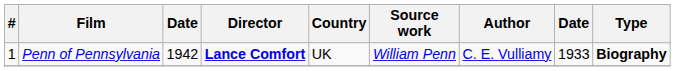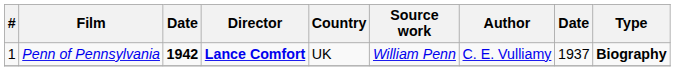 <table class="wikitable">
 <tr>
 <th>#</th>
 <th>Film</th>
 <th>Date</th>
 <th>Director</th>
 <th>Country</th>
 <th>Source<br>work</th>
 <th>Author</th>
 <th>Date</th>
 <th>Type</th>
 </tr>
 <tr>
 <td>1</td>
 <td><em><a href='#'>Penn of Pennsylvania</a></em></td>
-<td>1942</td>
+<td><strong>1942</strong></td>
 <td><strong><a href='#'>Lance Comfort</a></strong></td>
 <td>UK</td>
 <td><em><a href='#'>William Penn</a></em></td>
 <td><a href='#'>C. E. Vulliamy</a></td>
-<td>1933</td>
+<td>1937</td>
 <td><strong>Biography</strong></td>
 </tr>
 <tr>
 </tr>
 </table>
